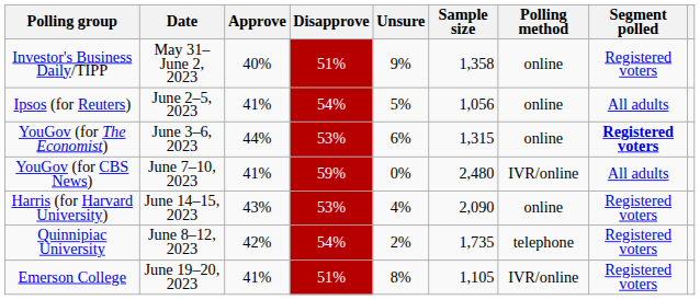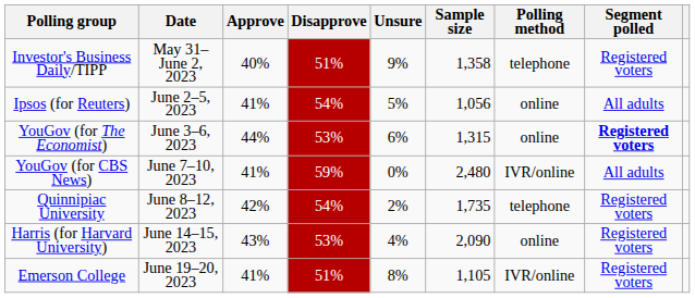 <table class="wikitable sortable" style="text-align:center;line-height:14px;width: 80%;">
 <tr>
 <th class="unsortable">Polling group</th>
 <th>Date</th>
 <th>Approve</th>
 <th>Disapprove</th>
 <th>Unsure</th>
 <th>Sample size</th>
 <th>Polling method</th>
 <th class="unsortable">Segment polled</th>
 <th class="unsortable"></th>
 </tr>
 <tr>
 <td><a href='#'>Investor's Business Daily</a>/TIPP</td>
 <td>May 31–June 2, 2023</td>
 <td>40%</td>
 <td style="background: #B60000; color: white">51%</td>
 <td>9%</td>
 <td align=right>1,358</td>
-<td>online</td>
+<td>telephone</td>
 <td rowspan="1"><a href='#'>Registered voters</a></td>
 <td></td>
 </tr>
 <tr>
 <td><a href='#'>Ipsos</a> (for <a href='#'>Reuters</a>)</td>
 <td>June 2–5, 2023</td>
 <td>41%</td>
 <td style="background: #B60000; color: white">54%</td>
 <td>5%</td>
 <td align=right>1,056</td>
 <td>online</td>
 <td><a href='#'>All adults</a></td>
 <td></td>
 </tr>
 <tr>
 <td><a href='#'>YouGov</a> (for <em><a href='#'>The Economist</a></em>)</td>
 <td>June 3–6, 2023</td>
 <td>44%</td>
 <td style="background: #B60000; color: white">53%</td>
 <td>6%</td>
 <td align=right>1,315</td>
 <td>online</td>
 <td rowspan="1"><strong><a href='#'>Registered voters</a></strong></td>
 <td></td>
 </tr>
 <tr>
 <td><a href='#'>YouGov</a> (for <a href='#'>CBS News</a>)</td>
 <td>June 7–10, 2023</td>
 <td>41%</td>
 <td style="background: #B60000; color: white">59%</td>
 <td>0%</td>
 <td align=right>2,480</td>
 <td>IVR/online</td>
 <td><a href='#'>All adults</a></td>
 <td></td>
 </tr>
 <tr>
+<td><a href='#'>Quinnipiac University</a></td>
+<td>June 8–12, 2023</td>
+<td>42%</td>
+<td style="background: #B60000; color: white">54%</td>
+<td>2%</td>
+<td align=right>1,735</td>
+<td>telephone</td>
+<td><a href='#'>Registered voters</a></td>
+<td></td>
+</tr>
+<tr>
 <td rowspan="1"><a href='#'>Harris</a> (for <a href='#'>Harvard University</a>)</td>
 <td>June 14–15, 2023</td>
 <td>43%</td>
 <td style="background: #B60000; color: white">53%</td>
 <td>4%</td>
 <td align=right>2,090</td>
 <td>online</td>
 <td rowspan="1"><a href='#'>Registered voters</a></td>
-<td></td>
-</tr>
-<tr>
-<td><a href='#'>Quinnipiac University</a></td>
-<td>June 8–12, 2023</td>
-<td>42%</td>
-<td style="background: #B60000; color: white">54%</td>
-<td>2%</td>
-<td align=right>1,735</td>
-<td>telephone</td>
-<td><a href='#'>Registered voters</a></td>
 <td></td>
 </tr>
 <tr>
 <td><a href='#'>Emerson College</a></td>
 <td>June 19–20, 2023</td>
 <td>41%</td>
 <td style="background: #B60000; color: white">51%</td>
 <td>8%</td>
 <td align=right>1,105</td>
 <td>IVR/online</td>
 <td><a href='#'>Registered voters</a></td>
 <td></td>
 </tr>
 </table>
